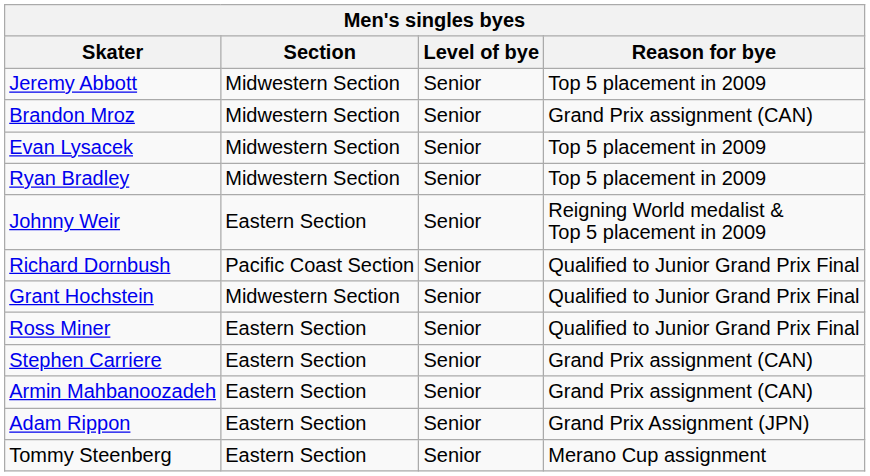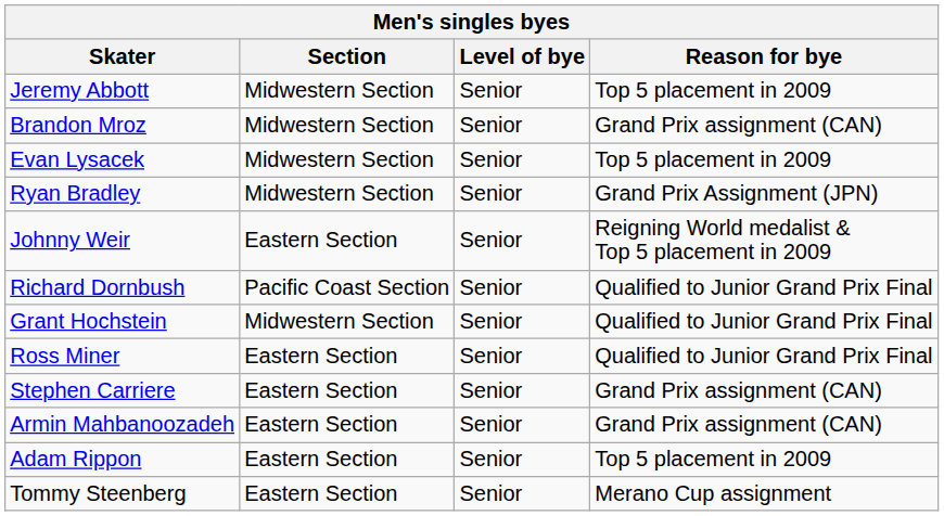 <table class="wikitable">
 <tr>
 <th colspan="4">Men's singles byes</th>
 </tr>
 <tr>
 <th>Skater</th>
 <th>Section</th>
 <th>Level of bye</th>
 <th>Reason for bye</th>
 </tr>
 <tr>
 <td><a href='#'>Jeremy Abbott</a></td>
 <td>Midwestern Section</td>
 <td>Senior</td>
 <td>Top 5 placement in 2009</td>
 </tr>
 <tr>
 <td><a href='#'>Brandon Mroz</a></td>
 <td>Midwestern Section</td>
 <td>Senior</td>
 <td>Grand Prix assignment (CAN)</td>
 </tr>
 <tr>
 <td><a href='#'>Evan Lysacek</a></td>
 <td>Midwestern Section</td>
 <td>Senior</td>
 <td>Top 5 placement in 2009</td>
 </tr>
 <tr>
 <td><a href='#'>Ryan Bradley</a></td>
 <td>Midwestern Section</td>
 <td>Senior</td>
-<td>Top 5 placement in 2009</td>
+<td>Grand Prix Assignment (JPN)</td>
 </tr>
 <tr>
 <td><a href='#'>Johnny Weir</a></td>
 <td>Eastern Section</td>
 <td>Senior</td>
 <td>Reigning World medalist & <br> Top 5 placement in 2009</td>
 </tr>
 <tr>
 <td><a href='#'>Richard Dornbush</a></td>
 <td>Pacific Coast Section</td>
 <td>Senior</td>
 <td>Qualified to Junior Grand Prix Final</td>
 </tr>
 <tr>
 <td><a href='#'>Grant Hochstein</a></td>
 <td>Midwestern Section</td>
 <td>Senior</td>
 <td>Qualified to Junior Grand Prix Final</td>
 </tr>
 <tr>
 <td><a href='#'>Ross Miner</a></td>
 <td>Eastern Section</td>
 <td>Senior</td>
 <td>Qualified to Junior Grand Prix Final</td>
 </tr>
 <tr>
 <td><a href='#'>Stephen Carriere</a></td>
 <td>Eastern Section</td>
 <td>Senior</td>
 <td>Grand Prix assignment (CAN)</td>
 </tr>
 <tr>
 <td><a href='#'>Armin Mahbanoozadeh</a></td>
 <td>Eastern Section</td>
 <td>Senior</td>
 <td>Grand Prix assignment (CAN)</td>
 </tr>
 <tr>
 <td><a href='#'>Adam Rippon</a></td>
 <td>Eastern Section</td>
 <td>Senior</td>
-<td>Grand Prix Assignment (JPN)</td>
+<td>Top 5 placement in 2009</td>
 </tr>
 <tr>
 <td>Tommy Steenberg</td>
 <td>Eastern Section</td>
 <td>Senior</td>
 <td>Merano Cup assignment</td>
 </tr>
 </table>
